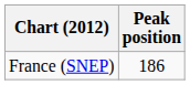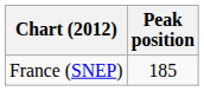 <table class="wikitable">
 <tr>
 <th>Chart (2012)</th>
 <th>Peak<br>position</th>
 </tr>
 <tr>
 <td>France (<a href='#'>SNEP</a>)</td>
-<td style="text-align:center;">186</td>
+<td style="text-align:center;">185</td>
 </tr>
 </table>
